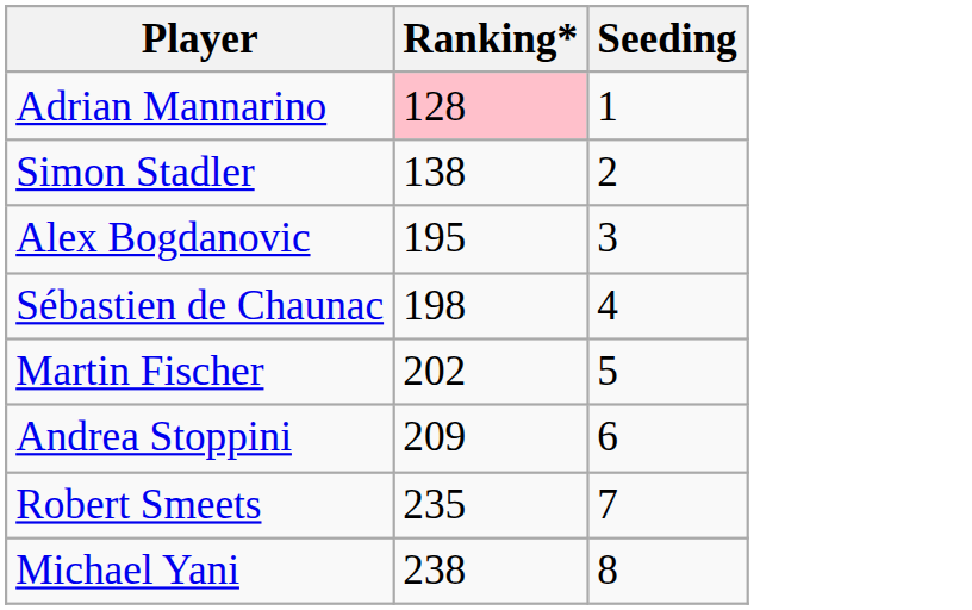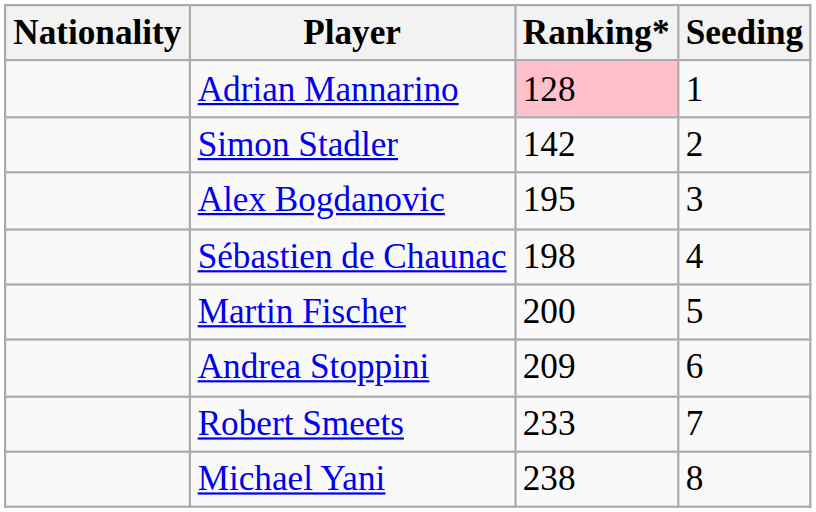 <table class="wikitable" border="1">
 <tr>
+<th>Nationality</th>
 <th>Player</th>
 <th>Ranking*</th>
 <th>Seeding</th>
 </tr>
 <tr>
+<td></td>
 <td><a href='#'>Adrian Mannarino</a></td>
 <td style="background: pink;">128</td>
 <td>1</td>
 </tr>
 <tr>
+<td></td>
 <td><a href='#'>Simon Stadler</a></td>
-<td>138</td>
+<td>142</td>
 <td>2</td>
 </tr>
 <tr>
+<td></td>
 <td><a href='#'>Alex Bogdanovic</a></td>
 <td>195</td>
 <td>3</td>
 </tr>
 <tr>
+<td></td>
 <td><a href='#'>Sébastien de Chaunac</a></td>
 <td>198</td>
 <td>4</td>
 </tr>
 <tr>
+<td></td>
 <td><a href='#'>Martin Fischer</a></td>
-<td>202</td>
+<td>200</td>
 <td>5</td>
 </tr>
 <tr>
+<td></td>
 <td><a href='#'>Andrea Stoppini</a></td>
 <td>209</td>
 <td>6</td>
 </tr>
 <tr>
+<td></td>
 <td><a href='#'>Robert Smeets</a></td>
-<td>235</td>
+<td>233</td>
 <td>7</td>
 </tr>
 <tr>
+<td></td>
 <td><a href='#'>Michael Yani</a></td>
 <td>238</td>
 <td>8</td>
 </tr>
 </table>
